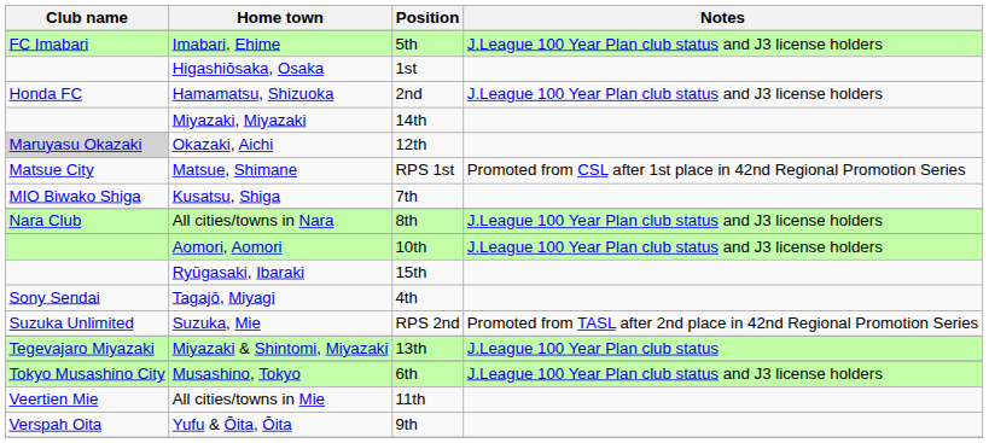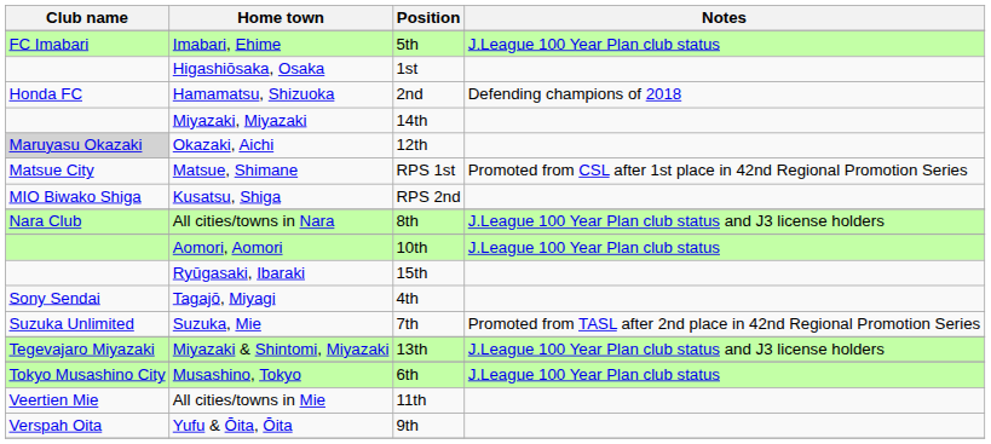 <table class="wikitable sortable">
 <tr>
 <th>Club name</th>
 <th>Home town</th>
 <th>Position</th>
 <th>Notes</th>
 </tr>
 <tr>
 </tr>
 <tr bgcolor="C3FFA6">
 <td><a href='#'>FC Imabari</a></td>
 <td><a href='#'>Imabari</a>, <a href='#'>Ehime</a></td>
 <td>5th</td>
-<td><a href='#'>J.League 100 Year Plan club status</a> and J3 license holders</td>
+<td><a href='#'>J.League 100 Year Plan club status</a></td>
 </tr>
 <tr>
 <td></td>
 <td><a href='#'>Higashiōsaka</a>, <a href='#'>Osaka</a></td>
 <td>1st</td>
 <td></td>
 </tr>
 <tr>
 <td><a href='#'>Honda FC</a></td>
 <td><a href='#'>Hamamatsu</a>, <a href='#'>Shizuoka</a></td>
 <td>2nd</td>
-<td><a href='#'>J.League 100 Year Plan club status</a> and J3 license holders</td>
+<td>Defending champions of <a href='#'>2018</a></td>
 </tr>
 <tr>
 <td></td>
 <td><a href='#'>Miyazaki</a>, <a href='#'>Miyazaki</a></td>
 <td>14th</td>
 <td></td>
 </tr>
 <tr>
 <td style="background: lightgrey;"><a href='#'>Maruyasu Okazaki</a></td>
 <td><a href='#'>Okazaki</a>, <a href='#'>Aichi</a></td>
 <td>12th</td>
 <td></td>
 </tr>
 <tr>
 <td><a href='#'>Matsue City</a></td>
 <td><a href='#'>Matsue</a>, <a href='#'>Shimane</a></td>
 <td>RPS 1st</td>
 <td>Promoted from <a href='#'>CSL</a> after 1st place in 42nd Regional Promotion Series</td>
 </tr>
 <tr>
 <td><a href='#'>MIO Biwako Shiga</a></td>
 <td><a href='#'>Kusatsu</a>, <a href='#'>Shiga</a></td>
-<td>7th</td>
+<td>RPS 2nd</td>
 <td></td>
 </tr>
 <tr>
 </tr>
 <tr bgcolor="C3FFA6">
 <td><a href='#'>Nara Club</a></td>
 <td>All cities/towns in <a href='#'>Nara</a></td>
 <td>8th</td>
 <td><a href='#'>J.League 100 Year Plan club status</a> and J3 license holders</td>
 </tr>
 <tr>
 </tr>
 <tr bgcolor="C3FFA6">
 <td></td>
 <td><a href='#'>Aomori</a>, <a href='#'>Aomori</a></td>
 <td>10th</td>
-<td><a href='#'>J.League 100 Year Plan club status</a> and J3 license holders</td>
+<td><a href='#'>J.League 100 Year Plan club status</a></td>
 </tr>
 <tr>
 <td></td>
 <td><a href='#'>Ryūgasaki</a>, <a href='#'>Ibaraki</a></td>
 <td>15th</td>
 <td></td>
 </tr>
 <tr>
 <td><a href='#'>Sony Sendai</a></td>
 <td><a href='#'>Tagajō</a>, <a href='#'>Miyagi</a></td>
 <td>4th</td>
 <td></td>
 </tr>
 <tr>
 <td><a href='#'>Suzuka Unlimited</a></td>
 <td><a href='#'>Suzuka</a>, <a href='#'>Mie</a></td>
-<td>RPS 2nd</td>
+<td>7th</td>
 <td>Promoted from <a href='#'>TASL</a> after 2nd place in 42nd Regional Promotion Series</td>
 </tr>
 <tr>
 </tr>
 <tr bgcolor="C3FFA6">
 <td><a href='#'>Tegevajaro Miyazaki</a></td>
 <td><a href='#'>Miyazaki</a> & <a href='#'>Shintomi</a>, <a href='#'>Miyazaki</a></td>
 <td>13th</td>
-<td><a href='#'>J.League 100 Year Plan club status</a></td>
+<td><a href='#'>J.League 100 Year Plan club status</a> and J3 license holders</td>
 </tr>
 <tr>
 </tr>
 <tr>
 </tr>
 <tr bgcolor="C3FFA6">
 <td><a href='#'>Tokyo Musashino City</a></td>
 <td><a href='#'>Musashino</a>, <a href='#'>Tokyo</a></td>
 <td>6th</td>
-<td><a href='#'>J.League 100 Year Plan club status</a> and J3 license holders</td>
+<td><a href='#'>J.League 100 Year Plan club status</a></td>
 </tr>
 <tr>
 <td><a href='#'>Veertien Mie</a></td>
 <td>All cities/towns in <a href='#'>Mie</a></td>
 <td>11th</td>
 <td></td>
 </tr>
 <tr>
 <td><a href='#'>Verspah Oita</a></td>
 <td><a href='#'>Yufu</a> & <a href='#'>Ōita</a>, <a href='#'>Ōita</a></td>
 <td>9th</td>
 <td></td>
 </tr>
 <tr>
 </tr>
 </table>
